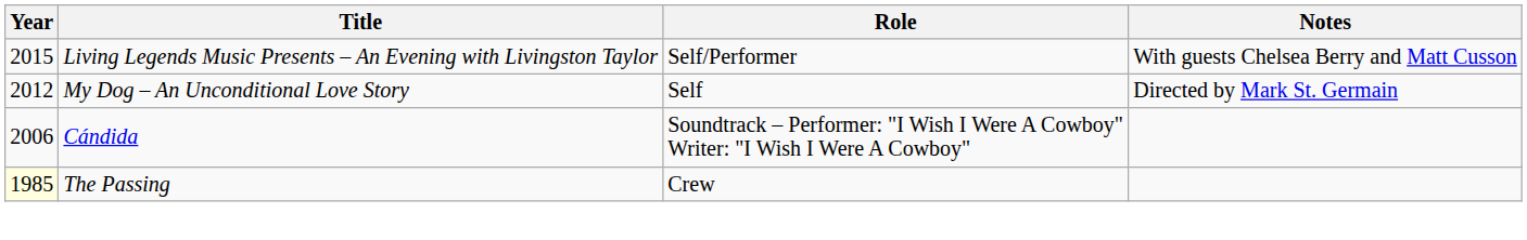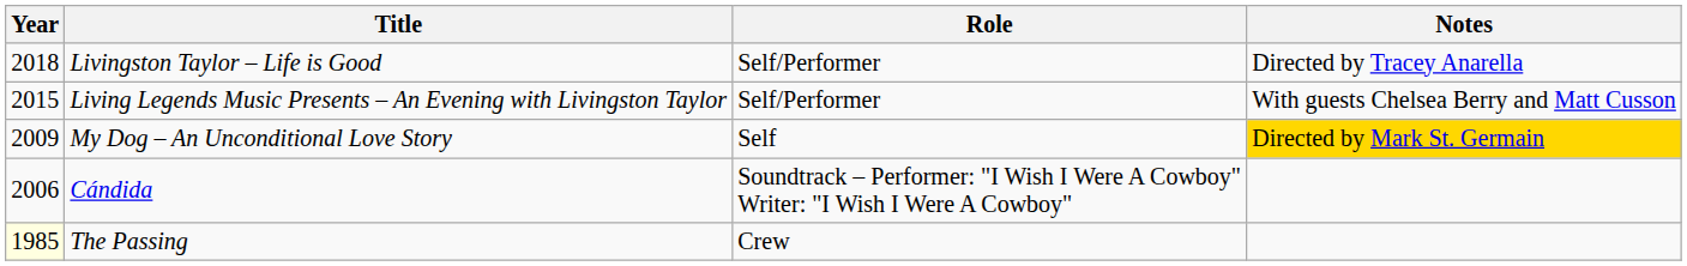 <table class="wikitable">
 <tr>
 <th>Year</th>
 <th>Title</th>
 <th>Role</th>
 <th>Notes</th>
 </tr>
 <tr>
+<td>2018</td>
+<td><em>Livingston Taylor – Life is Good</em></td>
+<td>Self/Performer</td>
+<td>Directed by <a href='#'>Tracey Anarella</a></td>
+</tr>
+<tr>
 <td>2015</td>
 <td><em>Living Legends Music Presents – An Evening with Livingston Taylor</em></td>
 <td>Self/Performer</td>
 <td>With guests Chelsea Berry and <a href='#'>Matt Cusson</a></td>
 </tr>
 <tr>
-<td>2012</td>
+<td>2009</td>
 <td><em>My Dog – An Unconditional Love Story</em></td>
 <td>Self</td>
-<td>Directed by <a href='#'>Mark St. Germain</a></td>
+<td style="background: gold;">Directed by <a href='#'>Mark St. Germain</a></td>
 </tr>
 <tr>
 <td>2006</td>
 <td><em><a href='#'>Cándida</a></em></td>
 <td>Soundtrack – Performer: "I Wish I Were A Cowboy"<br>Writer: "I Wish I Were A Cowboy"</td>
 <td></td>
 </tr>
 <tr>
 <td style="background: lightyellow;">1985</td>
 <td><em>The Passing</em></td>
 <td>Crew</td>
 <td></td>
 </tr>
 </table>
